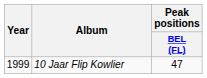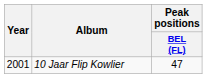 <table class="wikitable">
 <tr>
 <th align="center" rowspan="2" width="10">Year</th>
 <th align="center" rowspan="2" width="180">Album</th>
 <th align="center" colspan="1" width="20">Peak positions</th>
 </tr>
 <tr>
 <th scope="col" style="width:5em;font-size:90%;"><a href='#'>BEL<br>(FL)</a><br></th>
 </tr>
 <tr>
-<td style="text-align:center;">1999</td>
+<td style="text-align:center;">2001</td>
 <td><em>10 Jaar Flip Kowlier</em></td>
 <td style="text-align:center;">47</td>
 </tr>
 </table>
